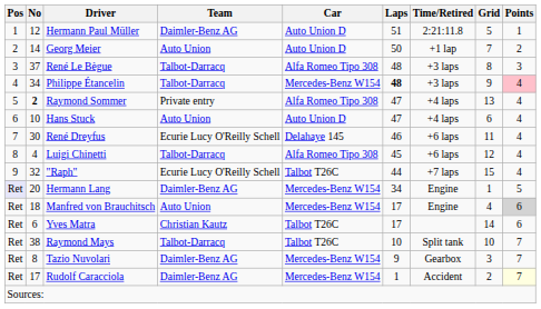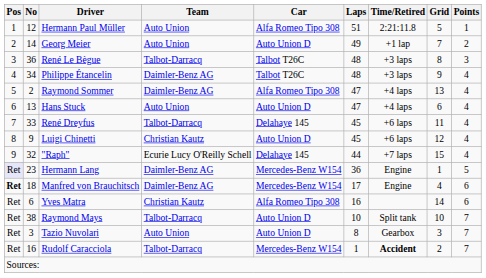 <table class="wikitable" style="font-size: 95%;">
 <tr>
 <th>Pos</th>
 <th>No</th>
 <th>Driver</th>
 <th>Team</th>
 <th>Car</th>
 <th>Laps</th>
 <th>Time/Retired</th>
 <th>Grid</th>
 <th>Points</th>
 </tr>
 <tr>
 <td align=center>1</td>
 <td align=center>12</td>
 <td> <a href='#'>Hermann Paul Müller</a></td>
-<td><a href='#'>Daimler-Benz AG</a></td>
-<td><a href='#'>Auto Union D</a></td>
+<td><a href='#'>Auto Union</a></td>
+<td><a href='#'>Alfa Romeo Tipo 308</a></td>
 <td align=center>51</td>
 <td align=center>2:21:11.8</td>
 <td align=center>5</td>
 <td align=center>1</td>
 </tr>
 <tr>
 <td align=center>2</td>
 <td align=center>14</td>
 <td> <a href='#'>Georg Meier</a></td>
 <td><a href='#'>Auto Union</a></td>
 <td><a href='#'>Auto Union D</a></td>
-<td align=center>50</td>
+<td align=center>49</td>
 <td align=center>+1 lap</td>
 <td align=center>7</td>
 <td align=center>2</td>
 </tr>
 <tr>
 <td align=center>3</td>
-<td align=center>37</td>
+<td align=center>36</td>
 <td> <a href='#'>René Le Bègue</a></td>
 <td><a href='#'>Talbot-Darracq</a></td>
-<td><a href='#'>Alfa Romeo Tipo 308</a></td>
+<td><a href='#'>Talbot</a> T26C</td>
 <td align=center>48</td>
 <td align=center>+3 laps</td>
 <td align=center>8</td>
 <td align=center>3</td>
 </tr>
 <tr>
 <td align=center>4</td>
 <td align=center>34</td>
 <td> <a href='#'>Philippe Étancelin</a></td>
-<td><a href='#'>Talbot-Darracq</a></td>
-<td><a href='#'>Mercedes-Benz W154</a></td>
-<td align=center><strong>48</strong></td>
+<td><a href='#'>Daimler-Benz AG</a></td>
+<td><a href='#'>Talbot</a> T26C</td>
+<td align=center>48</td>
 <td align=center>+3 laps</td>
 <td align=center>9</td>
-<td align=center style="background: pink;">4</td>
+<td align=center>4</td>
 </tr>
 <tr>
 <td align=center>5</td>
-<td align=center><strong>2</strong></td>
+<td align=center>2</td>
 <td> <a href='#'>Raymond Sommer</a></td>
-<td>Private entry</td>
+<td><a href='#'>Daimler-Benz AG</a></td>
 <td><a href='#'>Alfa Romeo Tipo 308</a></td>
 <td align=center>47</td>
 <td align=center>+4 laps</td>
 <td align=center>13</td>
 <td align=center>4</td>
 </tr>
 <tr>
 <td align=center>6</td>
-<td align=center>10</td>
+<td align=center>13</td>
 <td> <a href='#'>Hans Stuck</a></td>
 <td><a href='#'>Auto Union</a></td>
 <td><a href='#'>Auto Union D</a></td>
 <td align=center>47</td>
 <td align=center>+4 laps</td>
 <td align=center>6</td>
 <td align=center>4</td>
 </tr>
 <tr>
 <td align=center>7</td>
-<td align=center>30</td>
+<td align=center>33</td>
 <td> <a href='#'>René Dreyfus</a></td>
-<td>Ecurie Lucy O'Reilly Schell</td>
+<td><a href='#'>Talbot-Darracq</a></td>
 <td><a href='#'>Delahaye</a> 145</td>
-<td align=center>46</td>
+<td align=center>45</td>
 <td align=center>+6 laps</td>
 <td align=center>11</td>
 <td align=center>4</td>
 </tr>
 <tr>
 <td align=center>8</td>
-<td align=center>4</td>
+<td align=center>9</td>
 <td> <a href='#'>Luigi Chinetti</a></td>
-<td><a href='#'>Talbot-Darracq</a></td>
-<td><a href='#'>Alfa Romeo Tipo 308</a></td>
+<td><a href='#'>Christian Kautz</a></td>
+<td><a href='#'>Auto Union D</a></td>
 <td align=center>45</td>
 <td align=center>+6 laps</td>
 <td align=center>12</td>
 <td align=center>4</td>
 </tr>
 <tr>
 <td align=center>9</td>
 <td align=center>32</td>
 <td> <a href='#'>"Raph"</a></td>
 <td>Ecurie Lucy O'Reilly Schell</td>
-<td><a href='#'>Talbot</a> T26C</td>
+<td><a href='#'>Delahaye</a> 145</td>
 <td align=center>44</td>
 <td align=center>+7 laps</td>
 <td align=center>15</td>
 <td align=center>4</td>
 </tr>
 <tr>
 <td align=center style="background: lavender;">Ret</td>
-<td align=center>20</td>
+<td align=center>23</td>
 <td> <a href='#'>Hermann Lang</a></td>
 <td><a href='#'>Daimler-Benz AG</a></td>
 <td><a href='#'>Mercedes-Benz W154</a></td>
-<td align=center>34</td>
+<td align=center>36</td>
 <td align=center>Engine</td>
 <td align=center>1</td>
 <td align=center>5</td>
 </tr>
 <tr>
-<td align=center>Ret</td>
+<td align=center><strong>Ret</strong></td>
 <td align=center>18</td>
 <td> <a href='#'>Manfred von Brauchitsch</a></td>
-<td><a href='#'>Auto Union</a></td>
+<td><a href='#'>Daimler-Benz AG</a></td>
 <td><a href='#'>Mercedes-Benz W154</a></td>
 <td align=center>17</td>
 <td align=center>Engine</td>
 <td align=center>4</td>
-<td align=center style="background: lightgrey;">6</td>
+<td align=center>6</td>
 </tr>
 <tr>
 <td align=center>Ret</td>
 <td align=center>6</td>
 <td> <a href='#'>Yves Matra</a></td>
 <td><a href='#'>Christian Kautz</a></td>
-<td><a href='#'>Talbot</a> T26C</td>
-<td align=center>17</td>
+<td><a href='#'>Alfa Romeo Tipo 308</a></td>
+<td align=center>16</td>
 <td align=center></td>
 <td align=center>14</td>
 <td align=center>6</td>
 </tr>
 <tr>
 <td align=center>Ret</td>
 <td align=center>38</td>
 <td> <a href='#'>Raymond Mays</a></td>
 <td><a href='#'>Talbot-Darracq</a></td>
-<td><a href='#'>Talbot</a> T26C</td>
+<td><a href='#'>Auto Union D</a></td>
 <td align=center>10</td>
 <td align=center>Split tank</td>
 <td align=center>10</td>
 <td align=center>7</td>
 </tr>
 <tr>
 <td align=center>Ret</td>
+<td align=center>3</td>
+<td> <a href='#'>Tazio Nuvolari</a></td>
+<td><a href='#'>Auto Union</a></td>
+<td><a href='#'>Auto Union D</a></td>
 <td align=center>8</td>
-<td> <a href='#'>Tazio Nuvolari</a></td>
-<td><a href='#'>Daimler-Benz AG</a></td>
-<td><a href='#'>Mercedes-Benz W154</a></td>
-<td align=center>9</td>
 <td align=center>Gearbox</td>
 <td align=center>3</td>
 <td align=center>7</td>
 </tr>
 <tr>
 <td align=center>Ret</td>
-<td align=center>17</td>
+<td align=center>16</td>
 <td> <a href='#'>Rudolf Caracciola</a></td>
-<td><a href='#'>Daimler-Benz AG</a></td>
+<td><a href='#'>Talbot-Darracq</a></td>
 <td><a href='#'>Mercedes-Benz W154</a></td>
 <td align=center>1</td>
-<td align=center>Accident</td>
+<td align=center><strong>Accident</strong></td>
 <td align=center>2</td>
-<td align=center style="background: lightyellow;">7</td>
+<td align=center>7</td>
 </tr>
 <tr>
 <td colspan=9>Sources:</td>
 </tr>
 </table>
